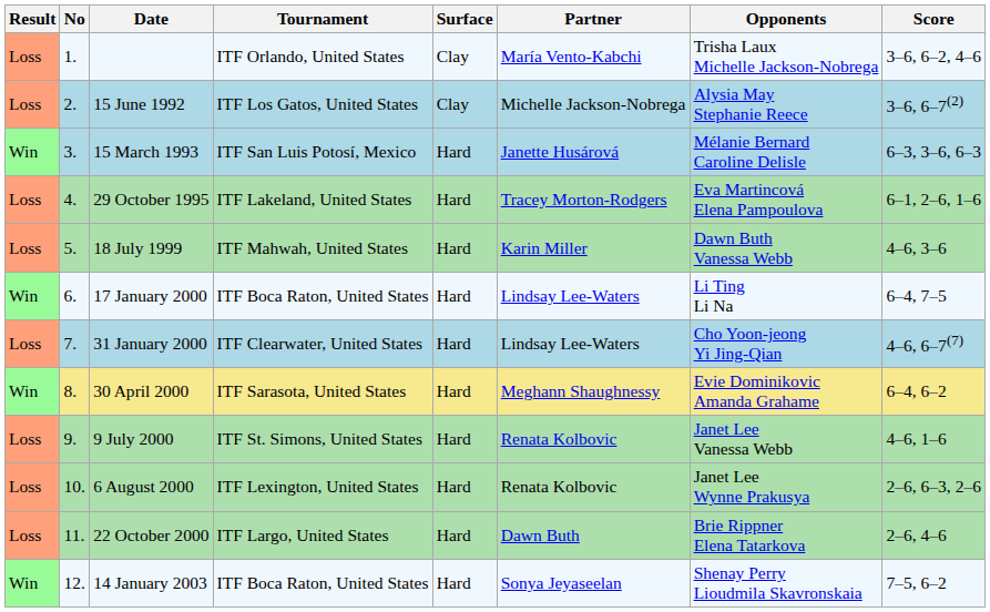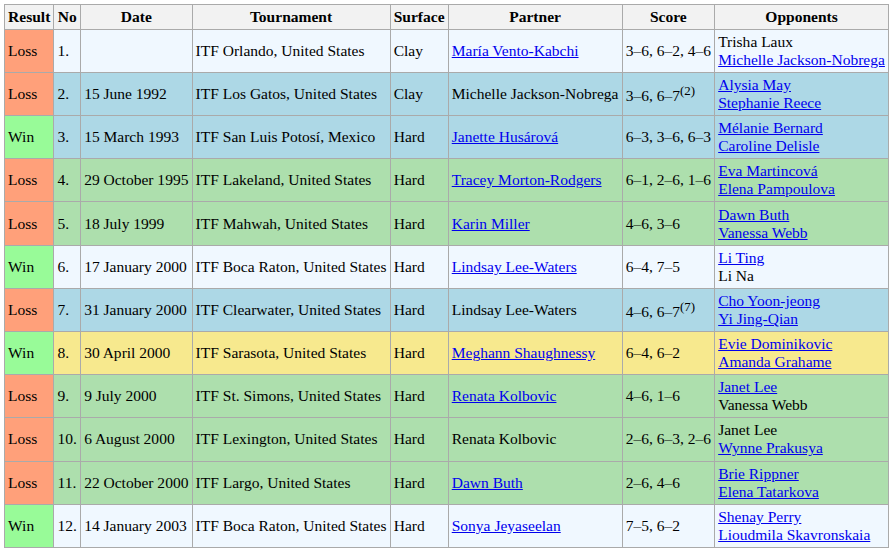 <table class="sortable wikitable" style="font-size:97%;">
 <tr>
 <th>Result</th>
 <th>No</th>
 <th>Date</th>
 <th>Tournament</th>
 <th>Surface</th>
 <th>Partner</th>
+<th>Score</th>
 <th>Opponents</th>
-<th>Score</th>
 </tr>
 <tr style="background:#f0f8ff;">
 <td style="background:#ffa07a;">Loss</td>
 <td>1.</td>
 <td></td>
 <td>ITF Orlando, United States</td>
 <td>Clay</td>
 <td> <a href='#'>María Vento-Kabchi</a></td>
+<td>3–6, 6–2, 4–6</td>
 <td> Trisha Laux <br>  <a href='#'>Michelle Jackson-Nobrega</a></td>
-<td>3–6, 6–2, 4–6</td>
 </tr>
 <tr bgcolor="lightblue">
 <td style="background:#ffa07a;">Loss</td>
 <td>2.</td>
 <td>15 June 1992</td>
 <td>ITF Los Gatos, United States</td>
 <td>Clay</td>
 <td> Michelle Jackson-Nobrega</td>
+<td>3–6, 6–7<sup>(2)</sup></td>
 <td> <a href='#'>Alysia May</a> <br>  <a href='#'>Stephanie Reece</a></td>
-<td>3–6, 6–7<sup>(2)</sup></td>
 </tr>
 <tr style="background:lightblue;">
 <td style="background:#98fb98;">Win</td>
 <td>3.</td>
 <td>15 March 1993</td>
 <td>ITF San Luis Potosí, Mexico</td>
 <td>Hard</td>
 <td> <a href='#'>Janette Husárová</a></td>
+<td>6–3, 3–6, 6–3</td>
 <td> <a href='#'>Mélanie Bernard</a> <br>  <a href='#'>Caroline Delisle</a></td>
-<td>6–3, 3–6, 6–3</td>
 </tr>
 <tr style="background:#addfad;">
 <td style="background:#ffa07a;">Loss</td>
 <td>4.</td>
 <td>29 October 1995</td>
 <td>ITF Lakeland, United States</td>
 <td>Hard</td>
 <td> <a href='#'>Tracey Morton-Rodgers</a></td>
+<td>6–1, 2–6, 1–6</td>
 <td> <a href='#'>Eva Martincová</a> <br>  <a href='#'>Elena Pampoulova</a></td>
-<td>6–1, 2–6, 1–6</td>
 </tr>
 <tr style="background:#addfad;">
 <td style="background:#ffa07a;">Loss</td>
 <td>5.</td>
 <td>18 July 1999</td>
 <td>ITF Mahwah, United States</td>
 <td>Hard</td>
 <td> <a href='#'>Karin Miller</a></td>
+<td>4–6, 3–6</td>
 <td> <a href='#'>Dawn Buth</a> <br>  <a href='#'>Vanessa Webb</a></td>
-<td>4–6, 3–6</td>
 </tr>
 <tr style="background:#f0f8ff;">
 <td style="background:#98fb98;">Win</td>
 <td>6.</td>
 <td>17 January 2000</td>
 <td>ITF Boca Raton, United States</td>
 <td>Hard</td>
 <td> <a href='#'>Lindsay Lee-Waters</a></td>
+<td>6–4, 7–5</td>
 <td> <a href='#'>Li Ting</a> <br>  Li Na</td>
-<td>6–4, 7–5</td>
 </tr>
 <tr style="background:lightblue;">
 <td style="background:#ffa07a;">Loss</td>
 <td>7.</td>
 <td>31 January 2000</td>
 <td>ITF Clearwater, United States</td>
 <td>Hard</td>
 <td> Lindsay Lee-Waters</td>
+<td>4–6, 6–7<sup>(7)</sup></td>
 <td> <a href='#'>Cho Yoon-jeong</a> <br>  <a href='#'>Yi Jing-Qian</a></td>
-<td>4–6, 6–7<sup>(7)</sup></td>
 </tr>
 <tr style="background:#f7e98e;">
 <td style="background:#98fb98;">Win</td>
 <td>8.</td>
 <td>30 April 2000</td>
 <td>ITF Sarasota, United States</td>
 <td>Hard</td>
 <td> <a href='#'>Meghann Shaughnessy</a></td>
+<td>6–4, 6–2</td>
 <td> <a href='#'>Evie Dominikovic</a> <br>  <a href='#'>Amanda Grahame</a></td>
-<td>6–4, 6–2</td>
 </tr>
 <tr style="background:#addfad;">
 <td style="background:#ffa07a;">Loss</td>
 <td>9.</td>
 <td>9 July 2000</td>
 <td>ITF St. Simons, United States</td>
 <td>Hard</td>
 <td> <a href='#'>Renata Kolbovic</a></td>
+<td>4–6, 1–6</td>
 <td> <a href='#'>Janet Lee</a> <br>  Vanessa Webb</td>
-<td>4–6, 1–6</td>
 </tr>
 <tr style="background:#addfad;">
 <td style="background:#ffa07a;">Loss</td>
 <td>10.</td>
 <td>6 August 2000</td>
 <td>ITF Lexington, United States</td>
 <td>Hard</td>
 <td> Renata Kolbovic</td>
+<td>2–6, 6–3, 2–6</td>
 <td> Janet Lee <br>  <a href='#'>Wynne Prakusya</a></td>
-<td>2–6, 6–3, 2–6</td>
 </tr>
 <tr style="background:#addfad;">
 <td style="background:#ffa07a;">Loss</td>
 <td>11.</td>
 <td>22 October 2000</td>
 <td>ITF Largo, United States</td>
 <td>Hard</td>
 <td> <a href='#'>Dawn Buth</a></td>
+<td>2–6, 4–6</td>
 <td> <a href='#'>Brie Rippner</a> <br>  <a href='#'>Elena Tatarkova</a></td>
-<td>2–6, 4–6</td>
 </tr>
 <tr style="background:#f0f8ff;">
 <td style="background:#98fb98;">Win</td>
 <td>12.</td>
 <td>14 January 2003</td>
 <td>ITF Boca Raton, United States</td>
 <td>Hard</td>
 <td> <a href='#'>Sonya Jeyaseelan</a></td>
+<td>7–5, 6–2</td>
 <td> <a href='#'>Shenay Perry</a> <br>  <a href='#'>Lioudmila Skavronskaia</a></td>
-<td>7–5, 6–2</td>
 </tr>
 </table>
